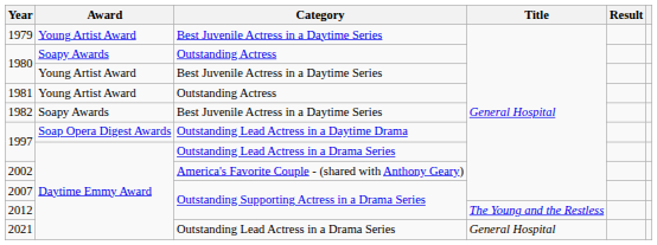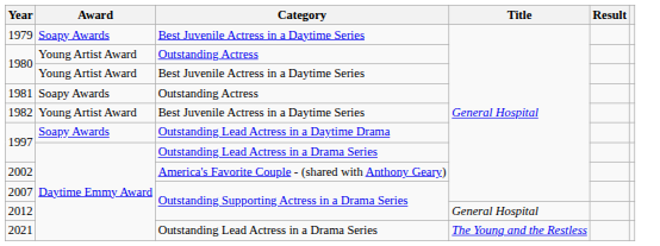 <table class="wikitable sortable plainrowheaders">
 <tr>
 <th scope="col">Year</th>
 <th scope="col">Award</th>
 <th scope="col">Category</th>
 <th scope="col">Title</th>
 <th scope="col">Result</th>
 <th scope="col" class="unsortable"></th>
 </tr>
 <tr>
 <td>1979</td>
-<td style="text-align:left"><a href='#'>Young Artist Award</a></td>
+<td><a href='#'>Soapy Awards</a></td>
 <td style="text-align:left"><a href='#'>Best Juvenile Actress in a Daytime Series</a></td>
 <td rowspan="9" style="text-align:left"><em><a href='#'>General Hospital</a></em></td>
 <td></td>
 <td></td>
 </tr>
 <tr>
 <td rowspan="2">1980</td>
-<td><a href='#'>Soapy Awards</a></td>
+<td style="text-align:left">Young Artist Award</td>
 <td style="text-align:left"><a href='#'>Outstanding Actress</a></td>
 <td></td>
 <td></td>
 </tr>
 <tr>
 <td style="text-align:left">Young Artist Award</td>
 <td style="text-align:left">Best Juvenile Actress in a Daytime Series</td>
 <td></td>
 <td></td>
 </tr>
 <tr>
 <td>1981</td>
-<td style="text-align:left">Young Artist Award</td>
+<td>Soapy Awards</td>
 <td>Outstanding Actress</td>
 <td></td>
 <td></td>
 </tr>
 <tr>
 <td>1982</td>
-<td>Soapy Awards</td>
+<td style="text-align:left">Young Artist Award</td>
 <td style="text-align:left">Best Juvenile Actress in a Daytime Series</td>
 <td></td>
 <td></td>
 </tr>
 <tr>
 <td rowspan="2">1997</td>
-<td style="text-align:left"><a href='#'>Soap Opera Digest Awards</a></td>
+<td><a href='#'>Soapy Awards</a></td>
 <td style="text-align:left"><a href='#'>Outstanding Lead Actress in a Daytime Drama</a></td>
 <td></td>
 <td></td>
 </tr>
 <tr>
 <td rowspan="5"><a href='#'>Daytime Emmy Award</a></td>
 <td><a href='#'>Outstanding Lead Actress in a Drama Series</a></td>
 <td></td>
 <td></td>
 </tr>
 <tr>
 <td>2002</td>
 <td><a href='#'>America's Favorite Couple</a> - (shared with <a href='#'>Anthony Geary</a>)</td>
 <td></td>
 <td></td>
 </tr>
 <tr>
 <td>2007</td>
 <td rowspan=2 style="text-align:left"><a href='#'>Outstanding Supporting Actress in a Drama Series</a></td>
 <td></td>
 <td></td>
 </tr>
 <tr>
 <td>2012</td>
-<td><em><a href='#'>The Young and the Restless</a></em></td>
+<td><em>General Hospital</em></td>
 <td></td>
 <td></td>
 </tr>
 <tr>
 <td>2021</td>
 <td>Outstanding Lead Actress in a Drama Series</td>
-<td><em>General Hospital</em></td>
+<td><em><a href='#'>The Young and the Restless</a></em></td>
 <td></td>
 <td></td>
 </tr>
 </table>
